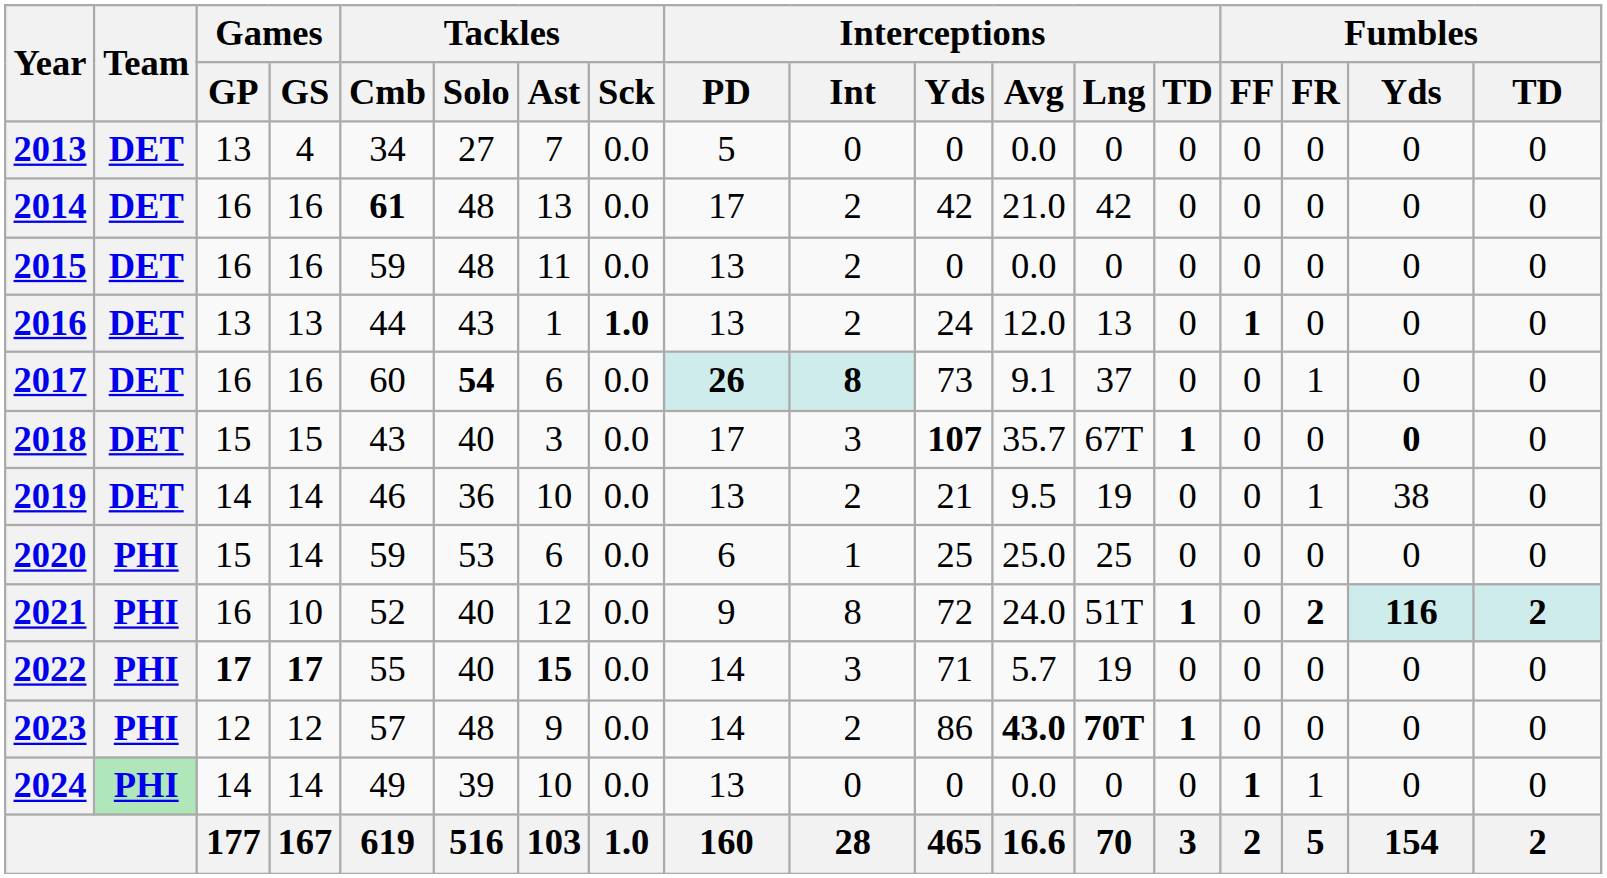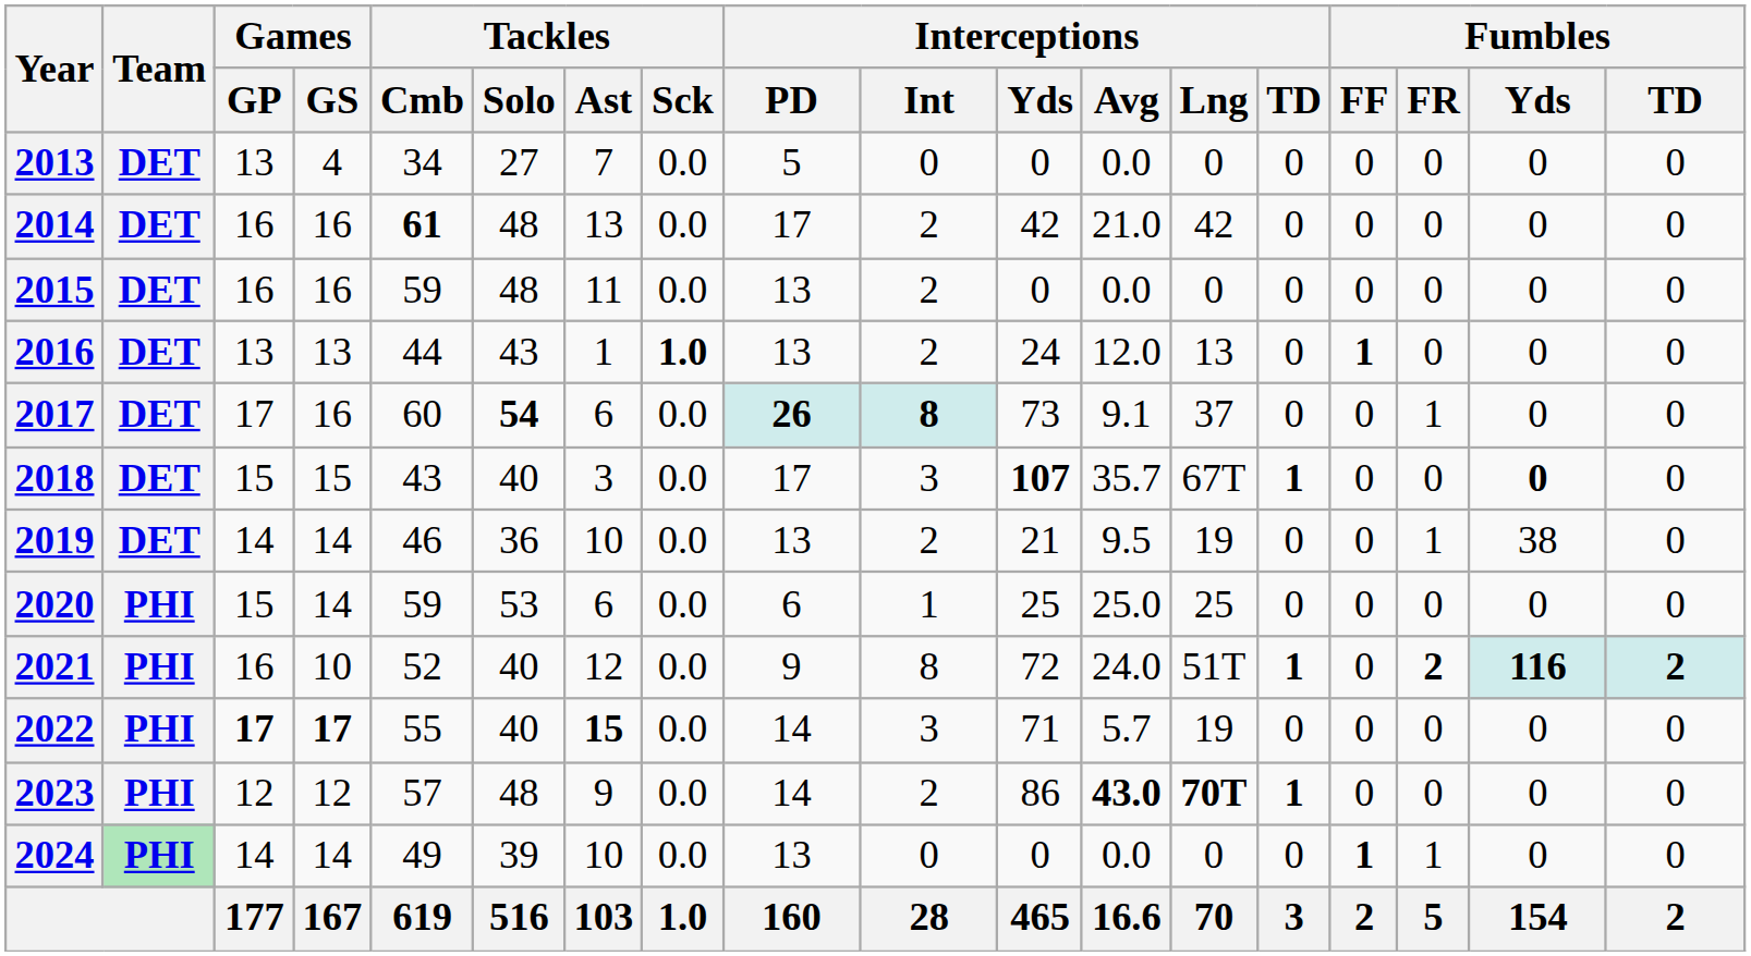 <table class="wikitable" style="text-align: center;">
 <tr>
 <th rowspan="2">Year</th>
 <th rowspan="2">Team</th>
 <th colspan="2">Games</th>
 <th colspan="4">Tackles</th>
 <th colspan="6">Interceptions</th>
 <th colspan="4">Fumbles</th>
 </tr>
 <tr>
 <th>GP</th>
 <th>GS</th>
 <th>Cmb</th>
 <th>Solo</th>
 <th>Ast</th>
 <th>Sck</th>
 <th>PD</th>
 <th>Int</th>
 <th>Yds</th>
 <th>Avg</th>
 <th>Lng</th>
 <th>TD</th>
 <th>FF</th>
 <th>FR</th>
 <th>Yds</th>
 <th>TD</th>
 </tr>
 <tr>
 <th><a href='#'>2013</a></th>
 <th><a href='#'>DET</a></th>
 <td>13</td>
 <td>4</td>
 <td>34</td>
 <td>27</td>
 <td>7</td>
 <td>0.0</td>
 <td>5</td>
 <td>0</td>
 <td>0</td>
 <td>0.0</td>
 <td>0</td>
 <td>0</td>
 <td>0</td>
 <td>0</td>
 <td>0</td>
 <td>0</td>
 </tr>
 <tr>
 <th><a href='#'>2014</a></th>
 <th><a href='#'>DET</a></th>
 <td>16</td>
 <td>16</td>
 <td><strong>61</strong></td>
 <td>48</td>
 <td>13</td>
 <td>0.0</td>
 <td>17</td>
 <td>2</td>
 <td>42</td>
 <td>21.0</td>
 <td>42</td>
 <td>0</td>
 <td>0</td>
 <td>0</td>
 <td>0</td>
 <td>0</td>
 </tr>
 <tr>
 <th><a href='#'>2015</a></th>
 <th><a href='#'>DET</a></th>
 <td>16</td>
 <td>16</td>
 <td>59</td>
 <td>48</td>
 <td>11</td>
 <td>0.0</td>
 <td>13</td>
 <td>2</td>
 <td>0</td>
 <td>0.0</td>
 <td>0</td>
 <td>0</td>
 <td>0</td>
 <td>0</td>
 <td>0</td>
 <td>0</td>
 </tr>
 <tr>
 <th><a href='#'>2016</a></th>
 <th><a href='#'>DET</a></th>
 <td>13</td>
 <td>13</td>
 <td>44</td>
 <td>43</td>
 <td>1</td>
 <td><strong>1.0</strong></td>
 <td>13</td>
 <td>2</td>
 <td>24</td>
 <td>12.0</td>
 <td>13</td>
 <td>0</td>
 <td><strong>1</strong></td>
 <td>0</td>
 <td>0</td>
 <td>0</td>
 </tr>
 <tr>
 <th><a href='#'>2017</a></th>
 <th><a href='#'>DET</a></th>
-<td>16</td>
+<td>17</td>
 <td>16</td>
 <td>60</td>
 <td><strong>54</strong></td>
 <td>6</td>
 <td>0.0</td>
 <td style="background:#cfecec; width:3em;"><strong>26</strong></td>
 <td style="background:#cfecec; width:3em;"><strong>8</strong></td>
 <td>73</td>
 <td>9.1</td>
 <td>37</td>
 <td>0</td>
 <td>0</td>
 <td>1</td>
 <td>0</td>
 <td>0</td>
 </tr>
 <tr>
 <th><a href='#'>2018</a></th>
 <th><a href='#'>DET</a></th>
 <td>15</td>
 <td>15</td>
 <td>43</td>
 <td>40</td>
 <td>3</td>
 <td>0.0</td>
 <td>17</td>
 <td>3</td>
 <td><strong>107</strong></td>
 <td>35.7</td>
 <td>67T</td>
 <td><strong>1</strong></td>
 <td>0</td>
 <td>0</td>
 <td><strong>0</strong></td>
 <td>0</td>
 </tr>
 <tr>
 <th><a href='#'>2019</a></th>
 <th><a href='#'>DET</a></th>
 <td>14</td>
 <td>14</td>
 <td>46</td>
 <td>36</td>
 <td>10</td>
 <td>0.0</td>
 <td>13</td>
 <td>2</td>
 <td>21</td>
 <td>9.5</td>
 <td>19</td>
 <td>0</td>
 <td>0</td>
 <td>1</td>
 <td>38</td>
 <td>0</td>
 </tr>
 <tr>
 <th><a href='#'>2020</a></th>
 <th><a href='#'>PHI</a></th>
 <td>15</td>
 <td>14</td>
 <td>59</td>
 <td>53</td>
 <td>6</td>
 <td>0.0</td>
 <td>6</td>
 <td>1</td>
 <td>25</td>
 <td>25.0</td>
 <td>25</td>
 <td>0</td>
 <td>0</td>
 <td>0</td>
 <td>0</td>
 <td>0</td>
 </tr>
 <tr>
 <th><a href='#'>2021</a></th>
 <th><a href='#'>PHI</a></th>
 <td>16</td>
 <td>10</td>
 <td>52</td>
 <td>40</td>
 <td>12</td>
 <td>0.0</td>
 <td>9</td>
 <td>8</td>
 <td>72</td>
 <td>24.0</td>
 <td>51T</td>
 <td><strong>1</strong></td>
 <td>0</td>
 <td><strong>2</strong></td>
 <td style="background:#cfecec; width:3em;"><strong>116</strong></td>
 <td style="background:#cfecec; width:3em;"><strong>2</strong></td>
 </tr>
 <tr>
 <th><a href='#'>2022</a></th>
 <th><a href='#'>PHI</a></th>
 <td><strong>17</strong></td>
 <td><strong>17</strong></td>
 <td>55</td>
 <td>40</td>
 <td><strong>15</strong></td>
 <td>0.0</td>
 <td>14</td>
 <td>3</td>
 <td>71</td>
 <td>5.7</td>
 <td>19</td>
 <td>0</td>
 <td>0</td>
 <td>0</td>
 <td>0</td>
 <td>0</td>
 </tr>
 <tr>
 <th><a href='#'>2023</a></th>
 <th><a href='#'>PHI</a></th>
 <td>12</td>
 <td>12</td>
 <td>57</td>
 <td>48</td>
 <td>9</td>
 <td>0.0</td>
 <td>14</td>
 <td>2</td>
 <td>86</td>
 <td><strong>43.0</strong></td>
 <td><strong>70T</strong></td>
 <td><strong>1</strong></td>
 <td>0</td>
 <td>0</td>
 <td>0</td>
 <td>0</td>
 </tr>
 <tr>
 <th><a href='#'>2024</a></th>
 <th style="background:#afe6ba;"><a href='#'>PHI</a></th>
 <td>14</td>
 <td>14</td>
 <td>49</td>
 <td>39</td>
 <td>10</td>
 <td>0.0</td>
 <td>13</td>
 <td>0</td>
 <td>0</td>
 <td>0.0</td>
 <td>0</td>
 <td>0</td>
 <td><strong>1</strong></td>
 <td>1</td>
 <td>0</td>
 <td>0</td>
 </tr>
 <tr>
 <th colspan="2"></th>
 <th>177</th>
 <th>167</th>
 <th>619</th>
 <th>516</th>
 <th>103</th>
 <th>1.0</th>
 <th>160</th>
 <th>28</th>
 <th>465</th>
 <th>16.6</th>
 <th>70</th>
 <th>3</th>
 <th>2</th>
 <th>5</th>
 <th>154</th>
 <th>2</th>
 </tr>
 </table>
